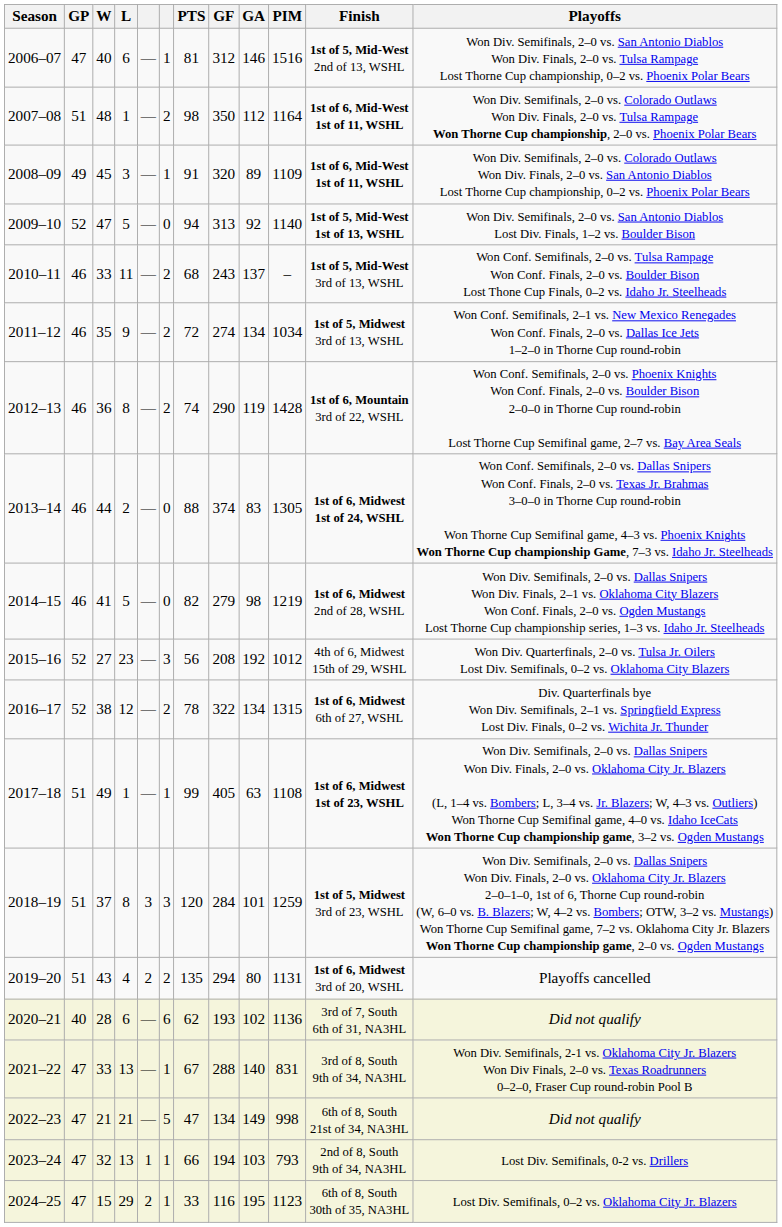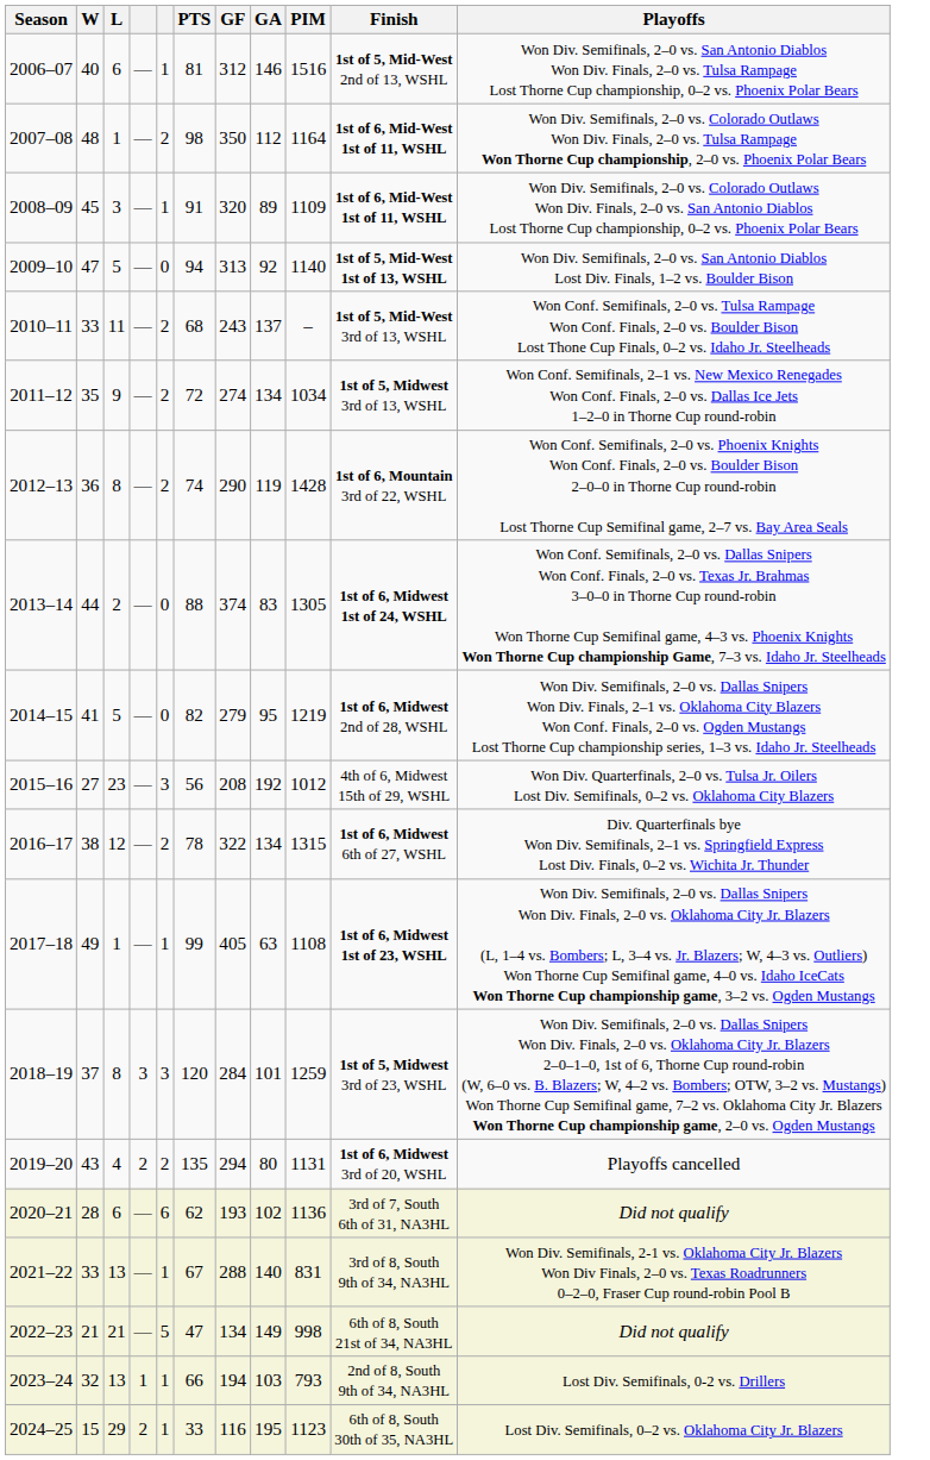 <table class="wikitable" style="text-align:center">
 <tr>
 <th>Season</th>
-<th>GP</th>
 <th>W</th>
 <th>L</th>
 <th></th>
 <th></th>
 <th>PTS</th>
 <th>GF</th>
 <th>GA</th>
 <th>PIM</th>
 <th>Finish</th>
 <th>Playoffs</th>
 </tr>
 <tr>
 <td>2006–07</td>
-<td>47</td>
 <td>40</td>
 <td>6</td>
 <td>—</td>
 <td>1</td>
 <td>81</td>
 <td>312</td>
 <td>146</td>
 <td>1516</td>
 <td><small> <strong>1st of 5, Mid-West</strong><br> 2nd of 13, WSHL</small></td>
 <td><small>Won Div. Semifinals, 2–0 vs. <a href='#'>San Antonio Diablos</a><br>Won Div. Finals, 2–0 vs. <a href='#'>Tulsa Rampage</a><br>Lost Thorne Cup championship, 0–2 vs. <a href='#'>Phoenix Polar Bears</a></small></td>
 </tr>
 <tr>
 <td>2007–08</td>
-<td>51</td>
 <td>48</td>
 <td>1</td>
 <td>—</td>
 <td>2</td>
 <td>98</td>
 <td>350</td>
 <td>112</td>
 <td>1164</td>
 <td><small> <strong>1st of 6, Mid-West</strong><br> <strong>1st of 11, WSHL</strong></small></td>
 <td><small>Won Div. Semifinals, 2–0 vs. <a href='#'>Colorado Outlaws</a><br>Won Div. Finals, 2–0 vs. <a href='#'>Tulsa Rampage</a><br><strong>Won Thorne Cup championship</strong>, 2–0 vs. <a href='#'>Phoenix Polar Bears</a></small></td>
 </tr>
 <tr>
 <td>2008–09</td>
-<td>49</td>
 <td>45</td>
 <td>3</td>
 <td>—</td>
 <td>1</td>
 <td>91</td>
 <td>320</td>
 <td>89</td>
 <td>1109</td>
 <td><small> <strong>1st of 6, Mid-West</strong><br> <strong>1st of 11, WSHL</strong></small></td>
 <td><small>Won Div. Semifinals, 2–0 vs. <a href='#'>Colorado Outlaws</a><br>Won Div. Finals, 2–0 vs. <a href='#'>San Antonio Diablos</a><br>Lost Thorne Cup championship, 0–2 vs. <a href='#'>Phoenix Polar Bears</a></small></td>
 </tr>
 <tr>
 <td>2009–10</td>
-<td>52</td>
 <td>47</td>
 <td>5</td>
 <td>—</td>
 <td>0</td>
 <td>94</td>
 <td>313</td>
 <td>92</td>
 <td>1140</td>
 <td><small> <strong>1st of 5, Mid-West</strong><br> <strong>1st of 13, WSHL</strong> </small></td>
 <td><small>Won Div. Semifinals, 2–0 vs. <a href='#'>San Antonio Diablos</a><br>Lost Div. Finals, 1–2 vs. <a href='#'>Boulder Bison</a></small></td>
 </tr>
 <tr>
 <td>2010–11</td>
-<td>46</td>
 <td>33</td>
 <td>11</td>
 <td>—</td>
 <td>2</td>
 <td>68</td>
 <td>243</td>
 <td>137</td>
 <td>–</td>
 <td><small><strong>1st of 5, Mid-West</strong><br> 3rd of 13, WSHL</small></td>
 <td><small>Won Conf. Semifinals, 2–0 vs. <a href='#'>Tulsa Rampage</a><br>Won Conf. Finals, 2–0 vs. <a href='#'>Boulder Bison</a><br>Lost Thone Cup Finals, 0–2 vs. <a href='#'>Idaho Jr. Steelheads</a></small></td>
 </tr>
 <tr>
 <td>2011–12</td>
-<td>46</td>
 <td>35</td>
 <td>9</td>
 <td>—</td>
 <td>2</td>
 <td>72</td>
 <td>274</td>
 <td>134</td>
 <td>1034</td>
 <td><small> <strong>1st of 5, Midwest</strong><br> 3rd of 13, WSHL </small></td>
 <td><small>Won Conf. Semifinals, 2–1 vs. <a href='#'>New Mexico Renegades</a><br>Won Conf. Finals, 2–0 vs. <a href='#'>Dallas Ice Jets</a><br>1–2–0 in Thorne Cup round-robin<br></small></td>
 </tr>
 <tr>
 <td>2012–13</td>
-<td>46</td>
 <td>36</td>
 <td>8</td>
 <td>—</td>
 <td>2</td>
 <td>74</td>
 <td>290</td>
 <td>119</td>
 <td>1428</td>
 <td><small><strong>1st of 6, Mountain</strong><br> 3rd of 22, WSHL</small></td>
 <td><small>Won Conf. Semifinals, 2–0 vs. <a href='#'>Phoenix Knights</a><br>Won Conf. Finals, 2–0 vs. <a href='#'>Boulder Bison</a><br>2–0–0 in Thorne Cup round-robin<br><br>Lost Thorne Cup Semifinal game, 2–7 vs. <a href='#'>Bay Area Seals</a></small></td>
 </tr>
 <tr>
 <td>2013–14</td>
-<td>46</td>
 <td>44</td>
 <td>2</td>
 <td>—</td>
 <td>0</td>
 <td>88</td>
 <td>374</td>
 <td>83</td>
 <td>1305</td>
 <td><small> <strong>1st of 6, Midwest</strong><br> <strong>1st of 24, WSHL</strong></small></td>
 <td><small>Won Conf. Semifinals, 2–0 vs. <a href='#'>Dallas Snipers</a><br>Won Conf. Finals, 2–0 vs. <a href='#'>Texas Jr. Brahmas</a><br>3–0–0 in Thorne Cup round-robin<br><br>Won Thorne Cup Semifinal game, 4–3 vs. <a href='#'>Phoenix Knights</a><br><strong>Won Thorne Cup championship Game</strong>, 7–3 vs. <a href='#'>Idaho Jr. Steelheads</a></small></td>
 </tr>
 <tr>
 <td>2014–15</td>
-<td>46</td>
 <td>41</td>
 <td>5</td>
 <td>—</td>
 <td>0</td>
 <td>82</td>
 <td>279</td>
-<td>98</td>
+<td>95</td>
 <td>1219</td>
 <td><small> <strong>1st of 6, Midwest</strong><br>2nd of 28, WSHL</small></td>
 <td><small>Won Div. Semifinals, 2–0 vs. <a href='#'>Dallas Snipers</a><br>Won Div. Finals, 2–1 vs. <a href='#'>Oklahoma City Blazers</a><br>Won Conf. Finals, 2–0 vs. <a href='#'>Ogden Mustangs</a><br>Lost Thorne Cup championship series, 1–3 vs. <a href='#'>Idaho Jr. Steelheads</a></small></td>
 </tr>
 <tr>
 <td>2015–16</td>
-<td>52</td>
 <td>27</td>
 <td>23</td>
 <td>—</td>
 <td>3</td>
 <td>56</td>
 <td>208</td>
 <td>192</td>
 <td>1012</td>
 <td><small>4th of 6, Midwest<br>15th of 29, WSHL </small></td>
 <td><small>Won Div. Quarterfinals, 2–0 vs. <a href='#'>Tulsa Jr. Oilers</a><br>Lost Div. Semifinals, 0–2 vs. <a href='#'>Oklahoma City Blazers</a></small></td>
 </tr>
 <tr>
 <td>2016–17</td>
-<td>52</td>
 <td>38</td>
 <td>12</td>
 <td>—</td>
 <td>2</td>
 <td>78</td>
 <td>322</td>
 <td>134</td>
 <td>1315</td>
 <td><small><strong>1st of 6, Midwest</strong><br>6th of 27, WSHL </small></td>
 <td><small>Div. Quarterfinals bye<br>Won Div. Semifinals, 2–1 vs. <a href='#'>Springfield Express</a><br>Lost Div. Finals, 0–2 vs. <a href='#'>Wichita Jr. Thunder</a></small></td>
 </tr>
 <tr>
 <td>2017–18</td>
-<td>51</td>
 <td>49</td>
 <td>1</td>
 <td>—</td>
 <td>1</td>
 <td>99</td>
 <td>405</td>
 <td>63</td>
 <td>1108</td>
 <td><small><strong>1st of 6, Midwest</strong><br><strong>1st of 23, WSHL</strong> </small></td>
 <td><small>Won Div. Semifinals, 2–0 vs. <a href='#'>Dallas Snipers</a><br>Won Div. Finals, 2–0 vs. <a href='#'>Oklahoma City Jr. Blazers</a><br><br>(L, 1–4 vs. <a href='#'>Bombers</a>; L, 3–4 vs. <a href='#'>Jr. Blazers</a>; W, 4–3 vs. <a href='#'>Outliers</a>)<br>Won Thorne Cup Semifinal game, 4–0 vs. <a href='#'>Idaho IceCats</a><br><strong>Won Thorne Cup championship game</strong>, 3–2 vs. <a href='#'>Ogden Mustangs</a></small></td>
 </tr>
 <tr>
 <td>2018–19</td>
-<td>51</td>
 <td>37</td>
 <td>8</td>
 <td>3</td>
 <td>3</td>
 <td>120</td>
 <td>284</td>
 <td>101</td>
 <td>1259</td>
 <td><small><strong>1st of 5, Midwest</strong><br>3rd of 23, WSHL</small></td>
 <td><small>Won Div. Semifinals, 2–0 vs. <a href='#'>Dallas Snipers</a><br>Won Div. Finals, 2–0 vs. <a href='#'>Oklahoma City Jr. Blazers</a><br>2–0–1–0, 1st of 6, Thorne Cup round-robin<br>(W, 6–0 vs. <a href='#'>B. Blazers</a>; W, 4–2 vs. <a href='#'>Bombers</a>; OTW, 3–2 vs. <a href='#'>Mustangs</a>)<br>Won Thorne Cup Semifinal game, 7–2 vs. Oklahoma City Jr. Blazers<br><strong>Won Thorne Cup championship game</strong>, 2–0 vs. <a href='#'>Ogden Mustangs</a></small></td>
 </tr>
 <tr>
 <td>2019–20</td>
-<td>51</td>
 <td>43</td>
 <td>4</td>
 <td>2</td>
 <td>2</td>
 <td>135</td>
 <td>294</td>
 <td>80</td>
 <td>1131</td>
 <td><small><strong>1st of 6, Midwest</strong><br>3rd of 20, WSHL</small></td>
 <td>Playoffs cancelled</td>
 </tr>
 <tr bgcolor=beige>
 <td>2020–21</td>
-<td>40</td>
 <td>28</td>
 <td>6</td>
 <td>—</td>
 <td>6</td>
 <td>62</td>
 <td>193</td>
 <td>102</td>
 <td>1136</td>
 <td><small>3rd of 7, South<br>6th of 31, NA3HL</small></td>
 <td><em>Did not qualify</em></td>
 </tr>
 <tr bgcolor=beige>
 <td>2021–22</td>
-<td>47</td>
 <td>33</td>
 <td>13</td>
 <td>—</td>
 <td>1</td>
 <td>67</td>
 <td>288</td>
 <td>140</td>
 <td>831</td>
 <td><small>3rd of 8, South<br>9th of 34, NA3HL</small></td>
 <td><small>Won Div. Semifinals, 2-1 vs. <a href='#'>Oklahoma City Jr. Blazers</a><br>Won Div Finals, 2–0 vs. <a href='#'>Texas Roadrunners</a><br>0–2–0, Fraser Cup round-robin Pool B<br></small></td>
 </tr>
 <tr bgcolor=beige>
 <td>2022–23</td>
-<td>47</td>
 <td>21</td>
 <td>21</td>
 <td>—</td>
 <td>5</td>
 <td>47</td>
 <td>134</td>
 <td>149</td>
 <td>998</td>
 <td><small>6th of 8, South<br>21st of 34, NA3HL</small></td>
 <td><em>Did not qualify</em></td>
 </tr>
 <tr bgcolor=beige>
 <td>2023–24</td>
-<td>47</td>
 <td>32</td>
 <td>13</td>
 <td>1</td>
 <td>1</td>
 <td>66</td>
 <td>194</td>
 <td>103</td>
 <td>793</td>
 <td><small>2nd of 8, South<br>9th of 34, NA3HL</small></td>
 <td><small>Lost Div. Semifinals, 0-2 vs. <a href='#'>Drillers</a></small></td>
 </tr>
 <tr bgcolor=beige>
 <td>2024–25</td>
-<td>47</td>
 <td>15</td>
 <td>29</td>
 <td>2</td>
 <td>1</td>
 <td>33</td>
 <td>116</td>
 <td>195</td>
 <td>1123</td>
 <td><small>6th of 8, South<br>30th of 35, NA3HL</small></td>
 <td><small>Lost Div. Semifinals, 0–2 vs. <a href='#'>Oklahoma City Jr. Blazers</a></small></td>
 </tr>
 </table>
